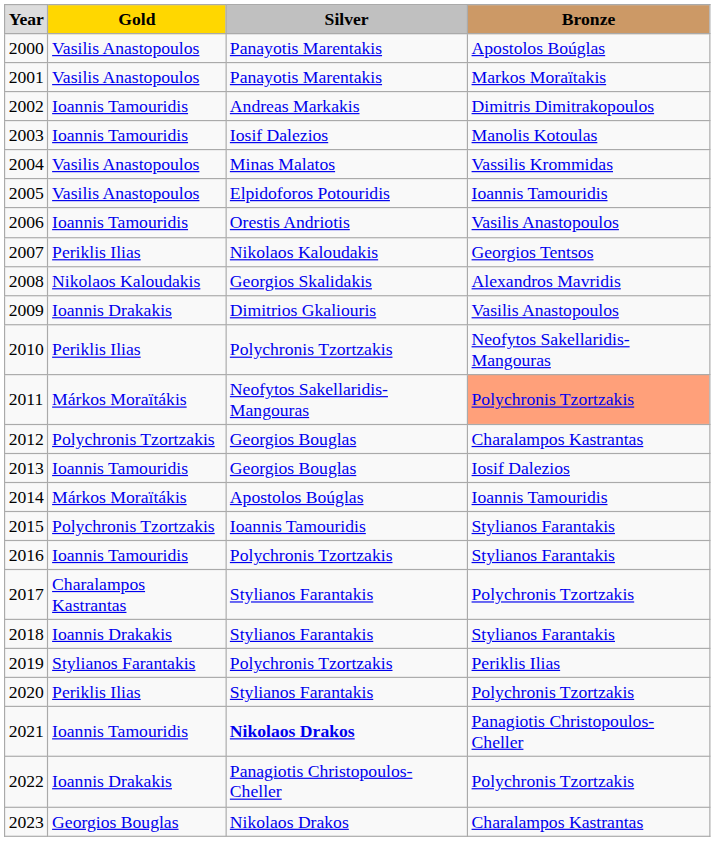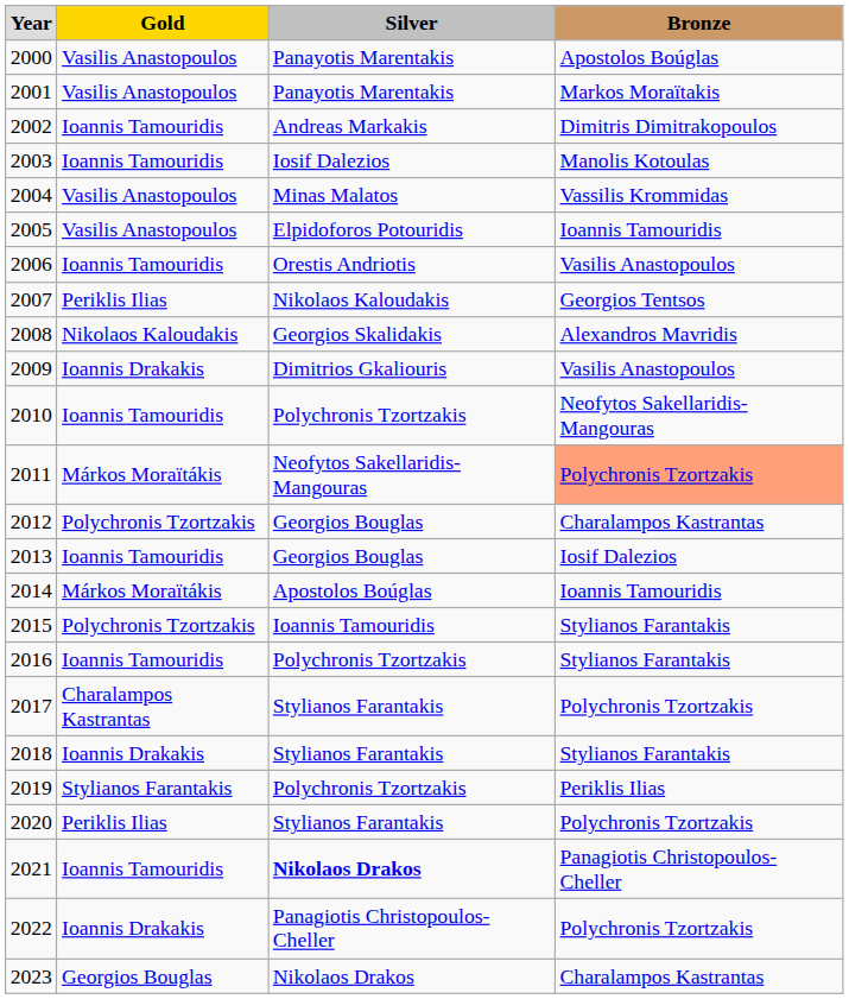 <table class="wikitable sortable alternance" style="font-size:95%">
 <tr style="text-align:center; background:#e4e4e4; font-weight:bold;">
 <td style="background:#ddd; ">Year</td>
 <td style="background:gold; ">Gold</td>
 <td style="background:silver; ">Silver</td>
 <td style="background:#c96; ">Bronze</td>
 </tr>
 <tr>
 <td>2000</td>
 <td><a href='#'>Vasilis Anastopoulos</a></td>
 <td><a href='#'>Panayotis Marentakis</a></td>
 <td><a href='#'>Apostolos Boúglas</a></td>
 </tr>
 <tr>
 <td>2001</td>
 <td><a href='#'>Vasilis Anastopoulos</a></td>
 <td><a href='#'>Panayotis Marentakis</a></td>
 <td><a href='#'>Markos Moraïtakis</a></td>
 </tr>
 <tr>
 <td>2002</td>
 <td><a href='#'>Ioannis Tamouridis</a></td>
 <td><a href='#'>Andreas Markakis</a></td>
 <td><a href='#'>Dimitris Dimitrakopoulos</a></td>
 </tr>
 <tr>
 <td>2003</td>
 <td><a href='#'>Ioannis Tamouridis</a></td>
 <td><a href='#'>Iosif Dalezios</a></td>
 <td><a href='#'>Manolis Kotoulas</a></td>
 </tr>
 <tr>
 <td>2004</td>
 <td><a href='#'>Vasilis Anastopoulos</a></td>
 <td><a href='#'>Minas Malatos</a></td>
 <td><a href='#'>Vassilis Krommidas</a></td>
 </tr>
 <tr>
 <td>2005</td>
 <td><a href='#'>Vasilis Anastopoulos</a></td>
 <td><a href='#'>Elpidoforos Potouridis</a></td>
 <td><a href='#'>Ioannis Tamouridis</a></td>
 </tr>
 <tr>
 <td>2006</td>
 <td><a href='#'>Ioannis Tamouridis</a></td>
 <td><a href='#'>Orestis Andriotis</a></td>
 <td><a href='#'>Vasilis Anastopoulos</a></td>
 </tr>
 <tr>
 <td>2007</td>
 <td><a href='#'>Periklis Ilias</a></td>
 <td><a href='#'>Nikolaos Kaloudakis</a></td>
 <td><a href='#'>Georgios Tentsos</a></td>
 </tr>
 <tr>
 <td>2008</td>
 <td><a href='#'>Nikolaos Kaloudakis</a></td>
 <td><a href='#'>Georgios Skalidakis</a></td>
 <td><a href='#'>Alexandros Mavridis</a></td>
 </tr>
 <tr>
 <td>2009</td>
 <td><a href='#'>Ioannis Drakakis</a></td>
 <td><a href='#'>Dimitrios Gkaliouris</a></td>
 <td><a href='#'>Vasilis Anastopoulos</a></td>
 </tr>
 <tr>
 <td>2010</td>
-<td><a href='#'>Periklis Ilias</a></td>
+<td><a href='#'>Ioannis Tamouridis</a></td>
 <td><a href='#'>Polychronis Tzortzakis</a></td>
 <td><a href='#'>Neofytos Sakellaridis-Mangouras</a></td>
 </tr>
 <tr>
 <td>2011</td>
 <td><a href='#'>Márkos Moraïtákis</a></td>
 <td><a href='#'>Neofytos Sakellaridis-Mangouras</a></td>
 <td style="background: lightsalmon;"><a href='#'>Polychronis Tzortzakis</a></td>
 </tr>
 <tr>
 <td>2012</td>
 <td><a href='#'>Polychronis Tzortzakis</a></td>
 <td><a href='#'>Georgios Bouglas</a></td>
 <td><a href='#'>Charalampos Kastrantas</a></td>
 </tr>
 <tr>
 <td>2013</td>
 <td><a href='#'>Ioannis Tamouridis</a></td>
 <td><a href='#'>Georgios Bouglas</a></td>
 <td><a href='#'>Iosif Dalezios</a></td>
 </tr>
 <tr>
 <td>2014</td>
 <td><a href='#'>Márkos Moraïtákis</a></td>
 <td><a href='#'>Apostolos Boúglas</a></td>
 <td><a href='#'>Ioannis Tamouridis</a></td>
 </tr>
 <tr>
 <td>2015</td>
 <td><a href='#'>Polychronis Tzortzakis</a></td>
 <td><a href='#'>Ioannis Tamouridis</a></td>
 <td><a href='#'>Stylianos Farantakis</a></td>
 </tr>
 <tr>
 <td>2016</td>
 <td><a href='#'>Ioannis Tamouridis</a></td>
 <td><a href='#'>Polychronis Tzortzakis</a></td>
 <td><a href='#'>Stylianos Farantakis</a></td>
 </tr>
 <tr>
 <td>2017</td>
 <td><a href='#'>Charalampos Kastrantas</a></td>
 <td><a href='#'>Stylianos Farantakis</a></td>
 <td><a href='#'>Polychronis Tzortzakis</a></td>
 </tr>
 <tr>
 <td>2018</td>
 <td><a href='#'>Ioannis Drakakis</a></td>
 <td><a href='#'>Stylianos Farantakis</a></td>
 <td><a href='#'>Stylianos Farantakis</a></td>
 </tr>
 <tr>
 <td>2019</td>
 <td><a href='#'>Stylianos Farantakis</a></td>
 <td><a href='#'>Polychronis Tzortzakis</a></td>
 <td><a href='#'>Periklis Ilias</a></td>
 </tr>
 <tr>
 <td>2020</td>
 <td><a href='#'>Periklis Ilias</a></td>
 <td><a href='#'>Stylianos Farantakis</a></td>
 <td><a href='#'>Polychronis Tzortzakis</a></td>
 </tr>
 <tr>
 <td>2021</td>
 <td><a href='#'>Ioannis Tamouridis</a></td>
 <td><strong><a href='#'>Nikolaos Drakos</a></strong></td>
 <td><a href='#'>Panagiotis Christopoulos-Cheller</a></td>
 </tr>
 <tr>
 <td>2022</td>
 <td><a href='#'>Ioannis Drakakis</a></td>
 <td><a href='#'>Panagiotis Christopoulos-Cheller</a></td>
 <td><a href='#'>Polychronis Tzortzakis</a></td>
 </tr>
 <tr>
 <td>2023</td>
 <td><a href='#'>Georgios Bouglas</a></td>
 <td><a href='#'>Nikolaos Drakos</a></td>
 <td><a href='#'>Charalampos Kastrantas</a></td>
 </tr>
 </table>
